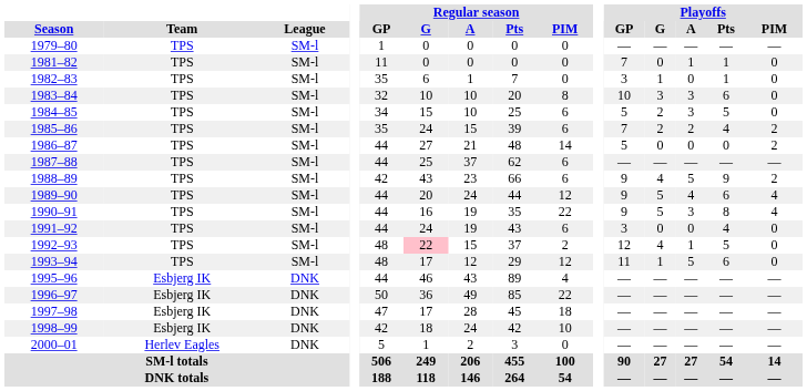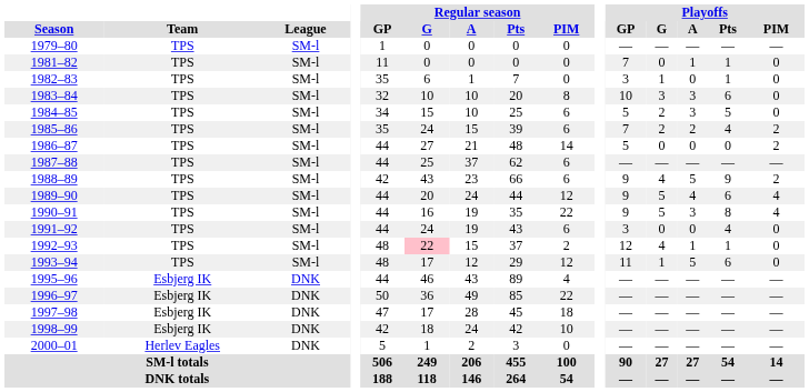 <table border="0" cellpadding="1" cellspacing="0" style="text-align:center; width:60em">
 <tr bgcolor="#e0e0e0">
 <th colspan="3" bgcolor="#ffffff"> </th>
 <th rowspan="99" bgcolor="#ffffff"> </th>
 <th colspan="5"><a href='#'>Regular season</a></th>
 <th rowspan="99" bgcolor="#ffffff"> </th>
 <th colspan="5"><a href='#'>Playoffs</a></th>
 </tr>
 <tr bgcolor="#e0e0e0">
 <th><a href='#'>Season</a></th>
 <th>Team</th>
 <th>League</th>
 <th>GP</th>
 <th><a href='#'>G</a></th>
 <th><a href='#'>A</a></th>
 <th><a href='#'>Pts</a></th>
 <th><a href='#'>PIM</a></th>
 <th>GP</th>
 <th>G</th>
 <th>A</th>
 <th>Pts</th>
 <th>PIM</th>
 </tr>
 <tr>
 <td><a href='#'>1979–80</a></td>
 <td><a href='#'>TPS</a></td>
 <td><a href='#'>SM-l</a></td>
 <td>1</td>
 <td>0</td>
 <td>0</td>
 <td>0</td>
 <td>0</td>
 <td>—</td>
 <td>—</td>
 <td>—</td>
 <td>—</td>
 <td>—</td>
 </tr>
 <tr bgcolor="#f0f0f0">
 <td><a href='#'>1981–82</a></td>
 <td>TPS</td>
 <td>SM-l</td>
 <td>11</td>
 <td>0</td>
 <td>0</td>
 <td>0</td>
 <td>0</td>
 <td>7</td>
 <td>0</td>
 <td>1</td>
 <td>1</td>
 <td>0</td>
 </tr>
 <tr>
 <td><a href='#'>1982–83</a></td>
 <td>TPS</td>
 <td>SM-l</td>
 <td>35</td>
 <td>6</td>
 <td>1</td>
 <td>7</td>
 <td>0</td>
 <td>3</td>
 <td>1</td>
 <td>0</td>
 <td>1</td>
 <td>0</td>
 </tr>
 <tr bgcolor="#f0f0f0">
 <td><a href='#'>1983–84</a></td>
 <td>TPS</td>
 <td>SM-l</td>
 <td>32</td>
 <td>10</td>
 <td>10</td>
 <td>20</td>
 <td>8</td>
 <td>10</td>
 <td>3</td>
 <td>3</td>
 <td>6</td>
 <td>0</td>
 </tr>
 <tr>
 <td><a href='#'>1984–85</a></td>
 <td>TPS</td>
 <td>SM-l</td>
 <td>34</td>
 <td>15</td>
 <td>10</td>
 <td>25</td>
 <td>6</td>
 <td>5</td>
 <td>2</td>
 <td>3</td>
 <td>5</td>
 <td>0</td>
 </tr>
 <tr bgcolor="#f0f0f0">
 <td><a href='#'>1985–86</a></td>
 <td>TPS</td>
 <td>SM-l</td>
 <td>35</td>
 <td>24</td>
 <td>15</td>
 <td>39</td>
 <td>6</td>
 <td>7</td>
 <td>2</td>
 <td>2</td>
 <td>4</td>
 <td>2</td>
 </tr>
 <tr>
 <td><a href='#'>1986–87</a></td>
 <td>TPS</td>
 <td>SM-l</td>
 <td>44</td>
 <td>27</td>
 <td>21</td>
 <td>48</td>
 <td>14</td>
 <td>5</td>
 <td>0</td>
 <td>0</td>
 <td>0</td>
 <td>2</td>
 </tr>
 <tr bgcolor="#f0f0f0">
 <td><a href='#'>1987–88</a></td>
 <td>TPS</td>
 <td>SM-l</td>
 <td>44</td>
 <td>25</td>
 <td>37</td>
 <td>62</td>
 <td>6</td>
 <td>—</td>
 <td>—</td>
 <td>—</td>
 <td>—</td>
 <td>—</td>
 </tr>
 <tr>
 <td><a href='#'>1988–89</a></td>
 <td>TPS</td>
 <td>SM-l</td>
 <td>42</td>
 <td>43</td>
 <td>23</td>
 <td>66</td>
 <td>6</td>
 <td>9</td>
 <td>4</td>
 <td>5</td>
 <td>9</td>
 <td>2</td>
 </tr>
 <tr bgcolor="#f0f0f0">
 <td><a href='#'>1989–90</a></td>
 <td>TPS</td>
 <td>SM-l</td>
 <td>44</td>
 <td>20</td>
 <td>24</td>
 <td>44</td>
 <td>12</td>
 <td>9</td>
 <td>5</td>
 <td>4</td>
 <td>6</td>
 <td>4</td>
 </tr>
 <tr>
 <td><a href='#'>1990–91</a></td>
 <td>TPS</td>
 <td>SM-l</td>
 <td>44</td>
 <td>16</td>
 <td>19</td>
 <td>35</td>
 <td>22</td>
 <td>9</td>
 <td>5</td>
 <td>3</td>
 <td>8</td>
 <td>4</td>
 </tr>
 <tr bgcolor="#f0f0f0">
 <td><a href='#'>1991–92</a></td>
 <td>TPS</td>
 <td>SM-l</td>
 <td>44</td>
 <td>24</td>
 <td>19</td>
 <td>43</td>
 <td>6</td>
 <td>3</td>
 <td>0</td>
 <td>0</td>
 <td>4</td>
 <td>0</td>
 </tr>
 <tr>
 <td><a href='#'>1992–93</a></td>
 <td>TPS</td>
 <td>SM-l</td>
 <td>48</td>
 <td style="background: pink;">22</td>
 <td>15</td>
 <td>37</td>
 <td>2</td>
 <td>12</td>
 <td>4</td>
 <td>1</td>
-<td>5</td>
+<td>1</td>
 <td>0</td>
 </tr>
 <tr bgcolor="#f0f0f0">
 <td><a href='#'>1993–94</a></td>
 <td>TPS</td>
 <td>SM-l</td>
 <td>48</td>
 <td>17</td>
 <td>12</td>
 <td>29</td>
 <td>12</td>
 <td>11</td>
 <td>1</td>
 <td>5</td>
 <td>6</td>
 <td>0</td>
 </tr>
 <tr>
 <td><a href='#'>1995–96</a></td>
 <td><a href='#'>Esbjerg IK</a></td>
 <td><a href='#'>DNK</a></td>
 <td>44</td>
 <td>46</td>
 <td>43</td>
 <td>89</td>
 <td>4</td>
 <td>—</td>
 <td>—</td>
 <td>—</td>
 <td>—</td>
 <td>—</td>
 </tr>
 <tr bgcolor="#f0f0f0">
 <td><a href='#'>1996–97</a></td>
 <td>Esbjerg IK</td>
 <td>DNK</td>
 <td>50</td>
 <td>36</td>
 <td>49</td>
 <td>85</td>
 <td>22</td>
 <td>—</td>
 <td>—</td>
 <td>—</td>
 <td>—</td>
 <td>—</td>
 </tr>
 <tr>
 <td><a href='#'>1997–98</a></td>
 <td>Esbjerg IK</td>
 <td>DNK</td>
 <td>47</td>
 <td>17</td>
 <td>28</td>
 <td>45</td>
 <td>18</td>
 <td>—</td>
 <td>—</td>
 <td>—</td>
 <td>—</td>
 <td>—</td>
 </tr>
 <tr bgcolor="#f0f0f0">
 <td><a href='#'>1998–99</a></td>
 <td>Esbjerg IK</td>
 <td>DNK</td>
 <td>42</td>
 <td>18</td>
 <td>24</td>
 <td>42</td>
 <td>10</td>
 <td>—</td>
 <td>—</td>
 <td>—</td>
 <td>—</td>
 <td>—</td>
 </tr>
 <tr>
 <td><a href='#'>2000–01</a></td>
 <td><a href='#'>Herlev Eagles</a></td>
 <td>DNK</td>
 <td>5</td>
 <td>1</td>
 <td>2</td>
 <td>3</td>
 <td>0</td>
 <td>—</td>
 <td>—</td>
 <td>—</td>
 <td>—</td>
 <td>—</td>
 </tr>
 <tr bgcolor="#e0e0e0">
 <th colspan="3">SM-l totals</th>
 <th>506</th>
 <th>249</th>
 <th>206</th>
 <th>455</th>
 <th>100</th>
 <th>90</th>
 <th>27</th>
 <th>27</th>
 <th>54</th>
 <th>14</th>
 </tr>
 <tr bgcolor="#e0e0e0">
 <th colspan="3">DNK totals</th>
 <th>188</th>
 <th>118</th>
 <th>146</th>
 <th>264</th>
 <th>54</th>
 <th>—</th>
 <th>—</th>
 <th>—</th>
 <th>—</th>
 <th>—</th>
 </tr>
 </table>
